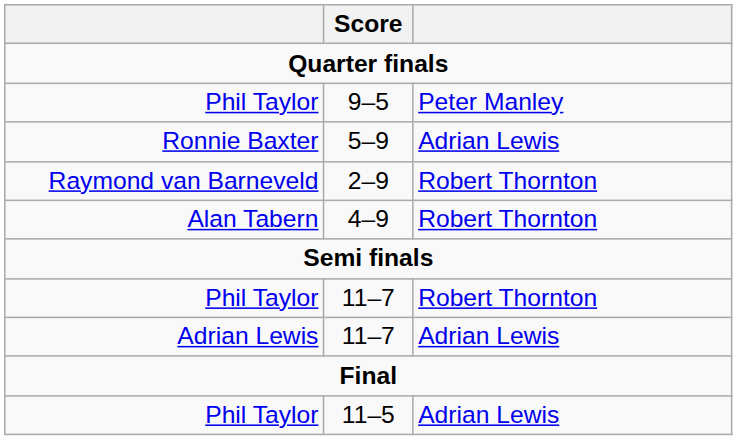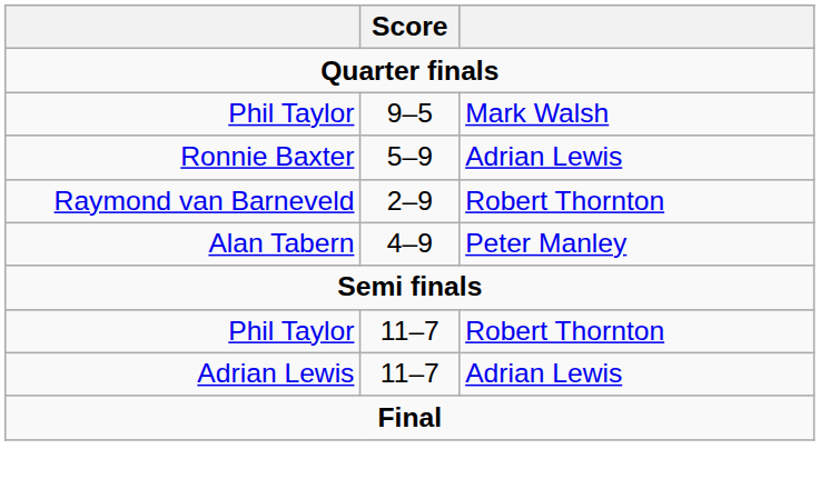 <table class=wikitable style="text-align:center">
 <tr>
 <th width=200></th>
 <th width=50>Score</th>
 <th width=200></th>
 </tr>
 <tr align=center>
 <td colspan="3"><strong>Quarter finals</strong></td>
 </tr>
 <tr align=left>
 <td align=right><a href='#'>Phil Taylor</a> </td>
 <td align=center>9–5</td>
-<td> <a href='#'>Peter Manley</a></td>
+<td> <a href='#'>Mark Walsh</a></td>
 </tr>
 <tr align=left>
 <td align=right><a href='#'>Ronnie Baxter</a> </td>
 <td align=center>5–9</td>
 <td> <a href='#'>Adrian Lewis</a></td>
 </tr>
 <tr align=left>
 <td align=right><a href='#'>Raymond van Barneveld</a> </td>
 <td align=center>2–9</td>
 <td> <a href='#'>Robert Thornton</a></td>
 </tr>
 <tr align=left>
 <td align=right><a href='#'>Alan Tabern</a> </td>
 <td align=center>4–9</td>
-<td> <a href='#'>Robert Thornton</a></td>
+<td> <a href='#'>Peter Manley</a></td>
 </tr>
 <tr align=center>
 <td colspan="3"><strong>Semi finals</strong></td>
 </tr>
 <tr align=left>
 <td align=right><a href='#'>Phil Taylor</a> </td>
 <td align=center>11–7</td>
 <td> <a href='#'>Robert Thornton</a></td>
 </tr>
 <tr align=left>
 <td align=right><a href='#'>Adrian Lewis</a> </td>
 <td align=center>11–7</td>
 <td> <a href='#'>Adrian Lewis</a></td>
 </tr>
 <tr align=center>
 <td colspan="3"><strong>Final</strong></td>
 </tr>
-<tr align=left>
-<td align=right><a href='#'>Phil Taylor</a> </td>
-<td align=center>11–5</td>
-<td>  <a href='#'>Adrian Lewis</a></td>
-</tr>
 </table>
